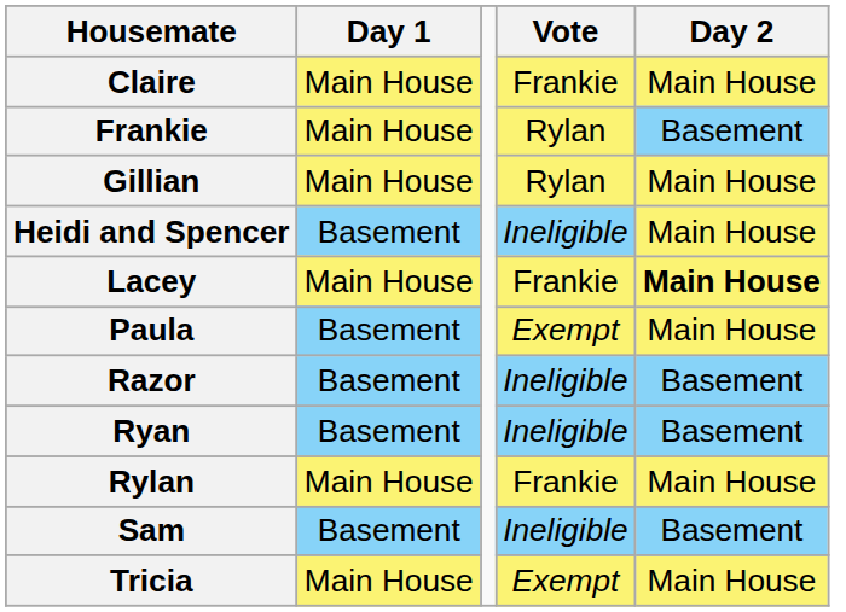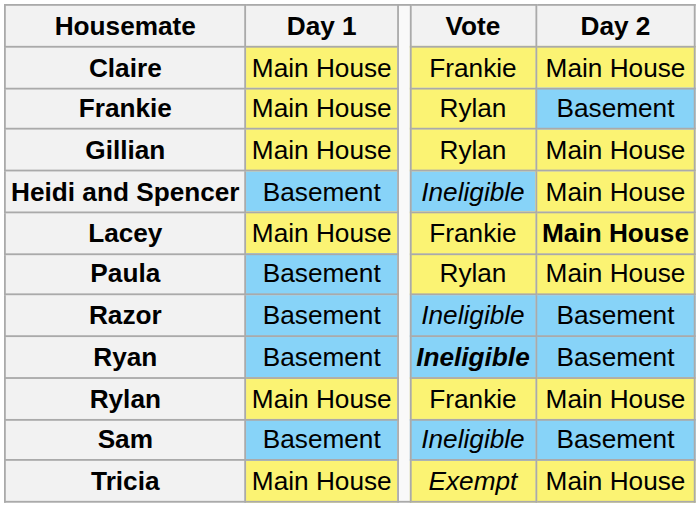 <table class="wikitable" style="text-align:center; font-size:90%; ">
 <tr>
 <th>Housemate</th>
 <th>Day 1</th>
 <td rowspan="12"></td>
 <th>Vote</th>
 <th>Day 2</th>
 </tr>
 <tr>
 <th>Claire</th>
 <td style="background:#FBF373;">Main House</td>
 <td style="background:#FBF373;">Frankie</td>
 <td style="background:#FBF373;">Main House</td>
 </tr>
 <tr>
 <th>Frankie</th>
 <td style="background:#FBF373;">Main House</td>
 <td style="background:#FBF373;">Rylan</td>
 <td style="background:#87D3F8;">Basement</td>
 </tr>
 <tr>
 <th>Gillian</th>
 <td style="background:#FBF373;">Main House</td>
 <td style="background:#FBF373;">Rylan</td>
 <td style="background:#FBF373;">Main House</td>
 </tr>
 <tr>
 <th>Heidi and Spencer</th>
 <td style="background:#87D3F8;">Basement</td>
 <td style="background:#87D3F8;"><em>Ineligible</em></td>
 <td style="background:#FBF373;">Main House</td>
 </tr>
 <tr>
 <th>Lacey</th>
 <td style="background:#FBF373;">Main House</td>
 <td style="background:#FBF373;">Frankie</td>
 <td style="background:#FBF373;"><strong>Main House</strong></td>
 </tr>
 <tr>
 <th>Paula</th>
 <td style="background:#87D3F8;">Basement</td>
-<td style="background:#FBF373;"><em>Exempt</em></td>
+<td style="background:#FBF373;">Rylan</td>
 <td style="background:#FBF373;">Main House</td>
 </tr>
 <tr>
 <th>Razor</th>
 <td style="background:#87D3F8;">Basement</td>
 <td style="background:#87D3F8;"><em>Ineligible</em></td>
 <td style="background:#87D3F8;">Basement</td>
 </tr>
 <tr>
 <th>Ryan</th>
 <td style="background:#87D3F8;">Basement</td>
-<td style="background:#87D3F8;"><em>Ineligible</em></td>
+<td style="background:#87D3F8;"><strong><em>Ineligible</em></strong></td>
 <td style="background:#87D3F8;">Basement</td>
 </tr>
 <tr>
 <th>Rylan</th>
 <td style="background:#FBF373;">Main House</td>
 <td style="background:#FBF373;">Frankie</td>
 <td style="background:#FBF373;">Main House</td>
 </tr>
 <tr>
 <th>Sam</th>
 <td style="background:#87D3F8;">Basement</td>
 <td style="background:#87D3F8;"><em>Ineligible</em></td>
 <td style="background:#87D3F8;">Basement</td>
 </tr>
 <tr>
 <th>Tricia</th>
 <td style="background:#FBF373;">Main House</td>
 <td style="background:#FBF373;"><em>Exempt</em></td>
 <td style="background:#FBF373;">Main House</td>
 </tr>
 </table>
